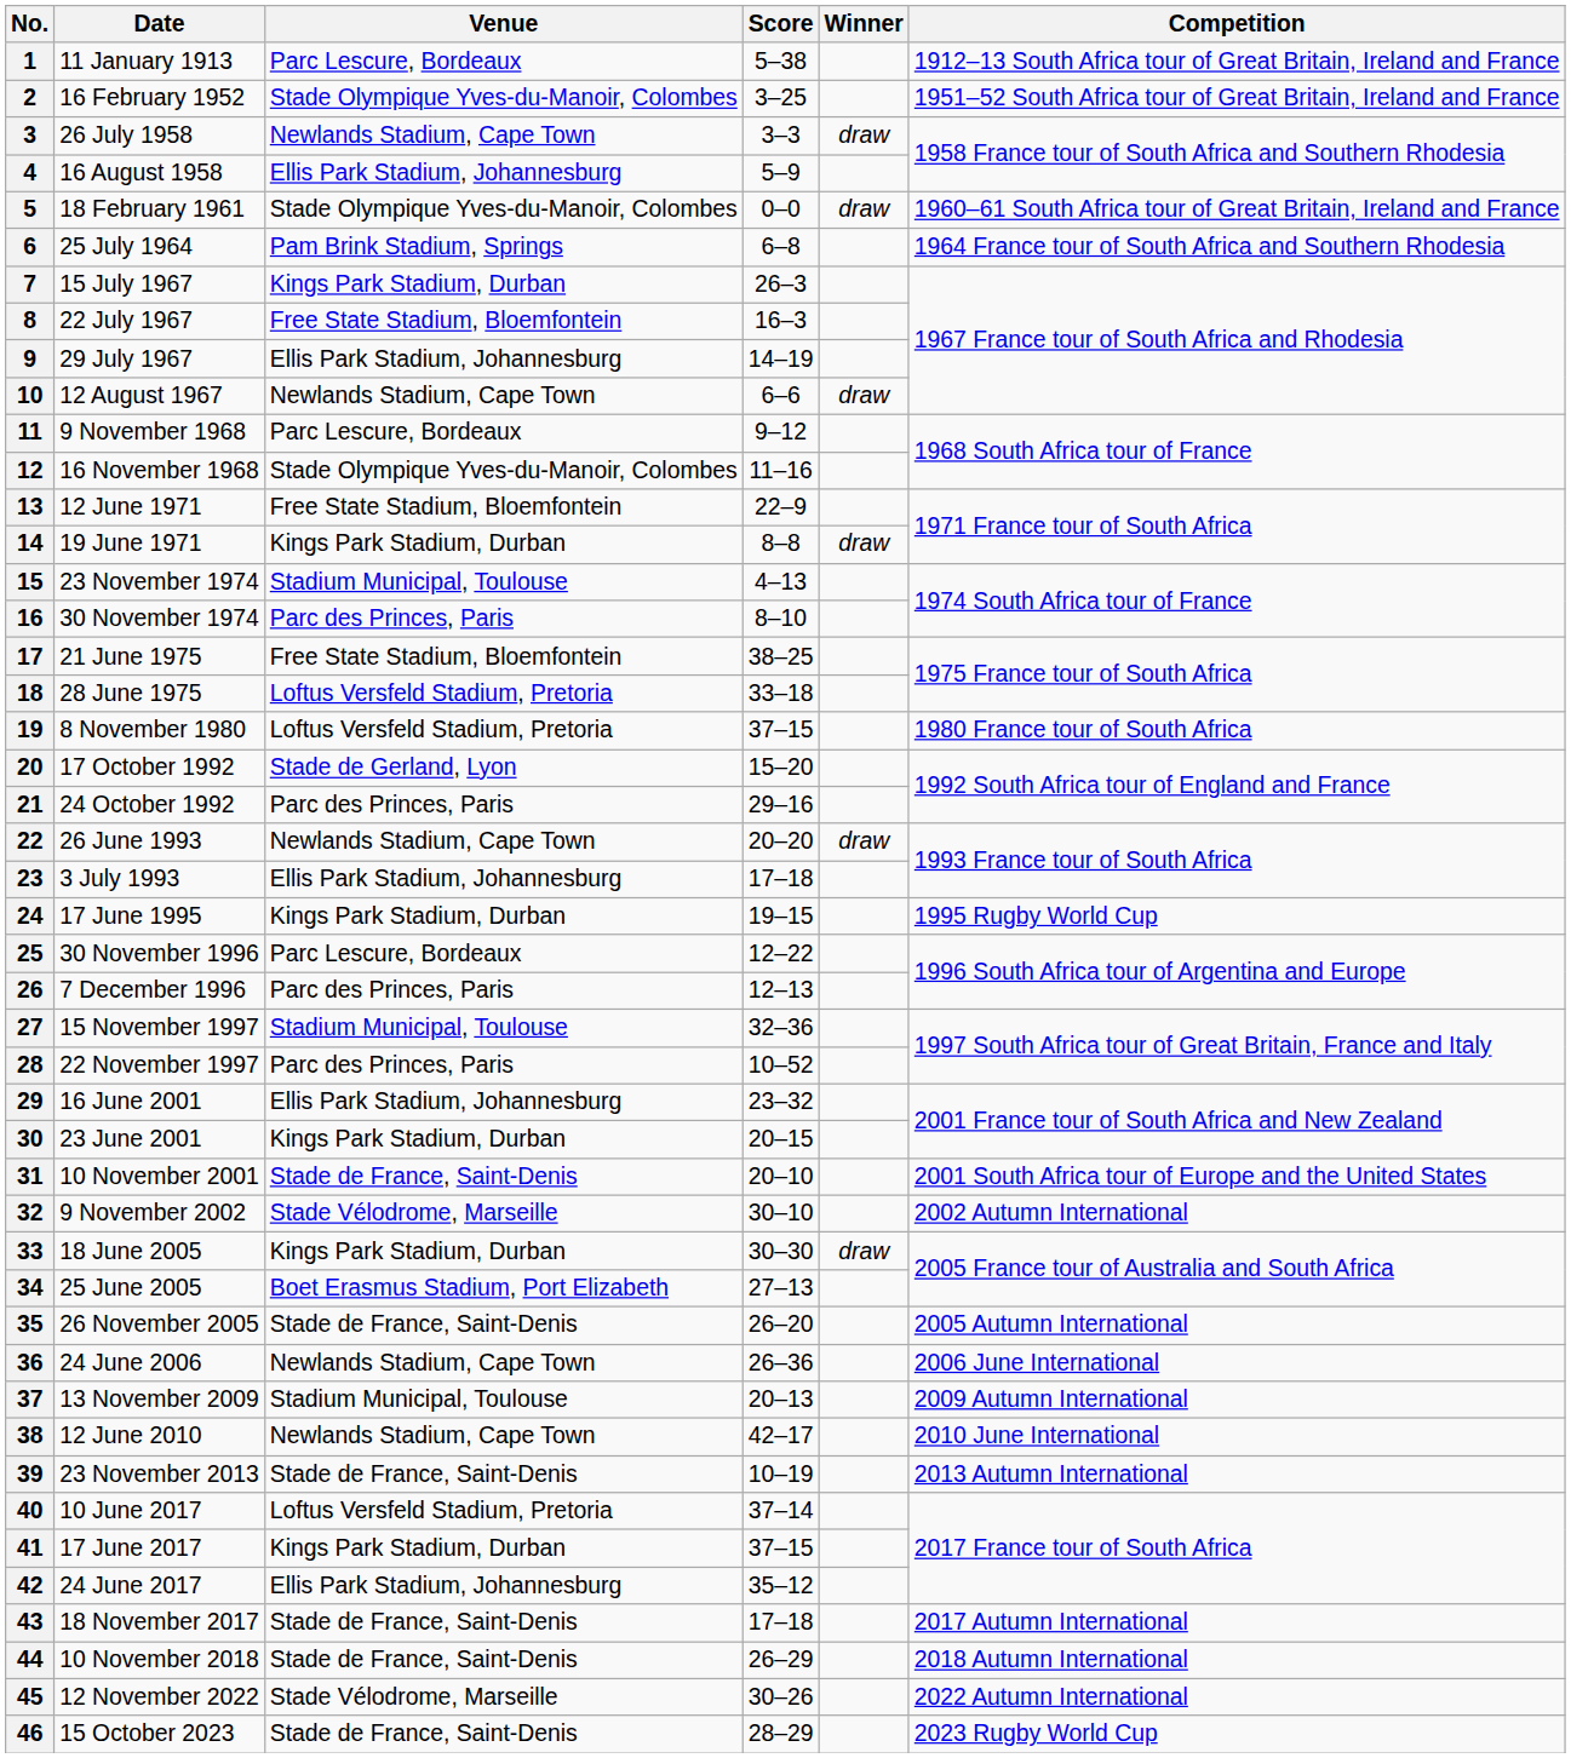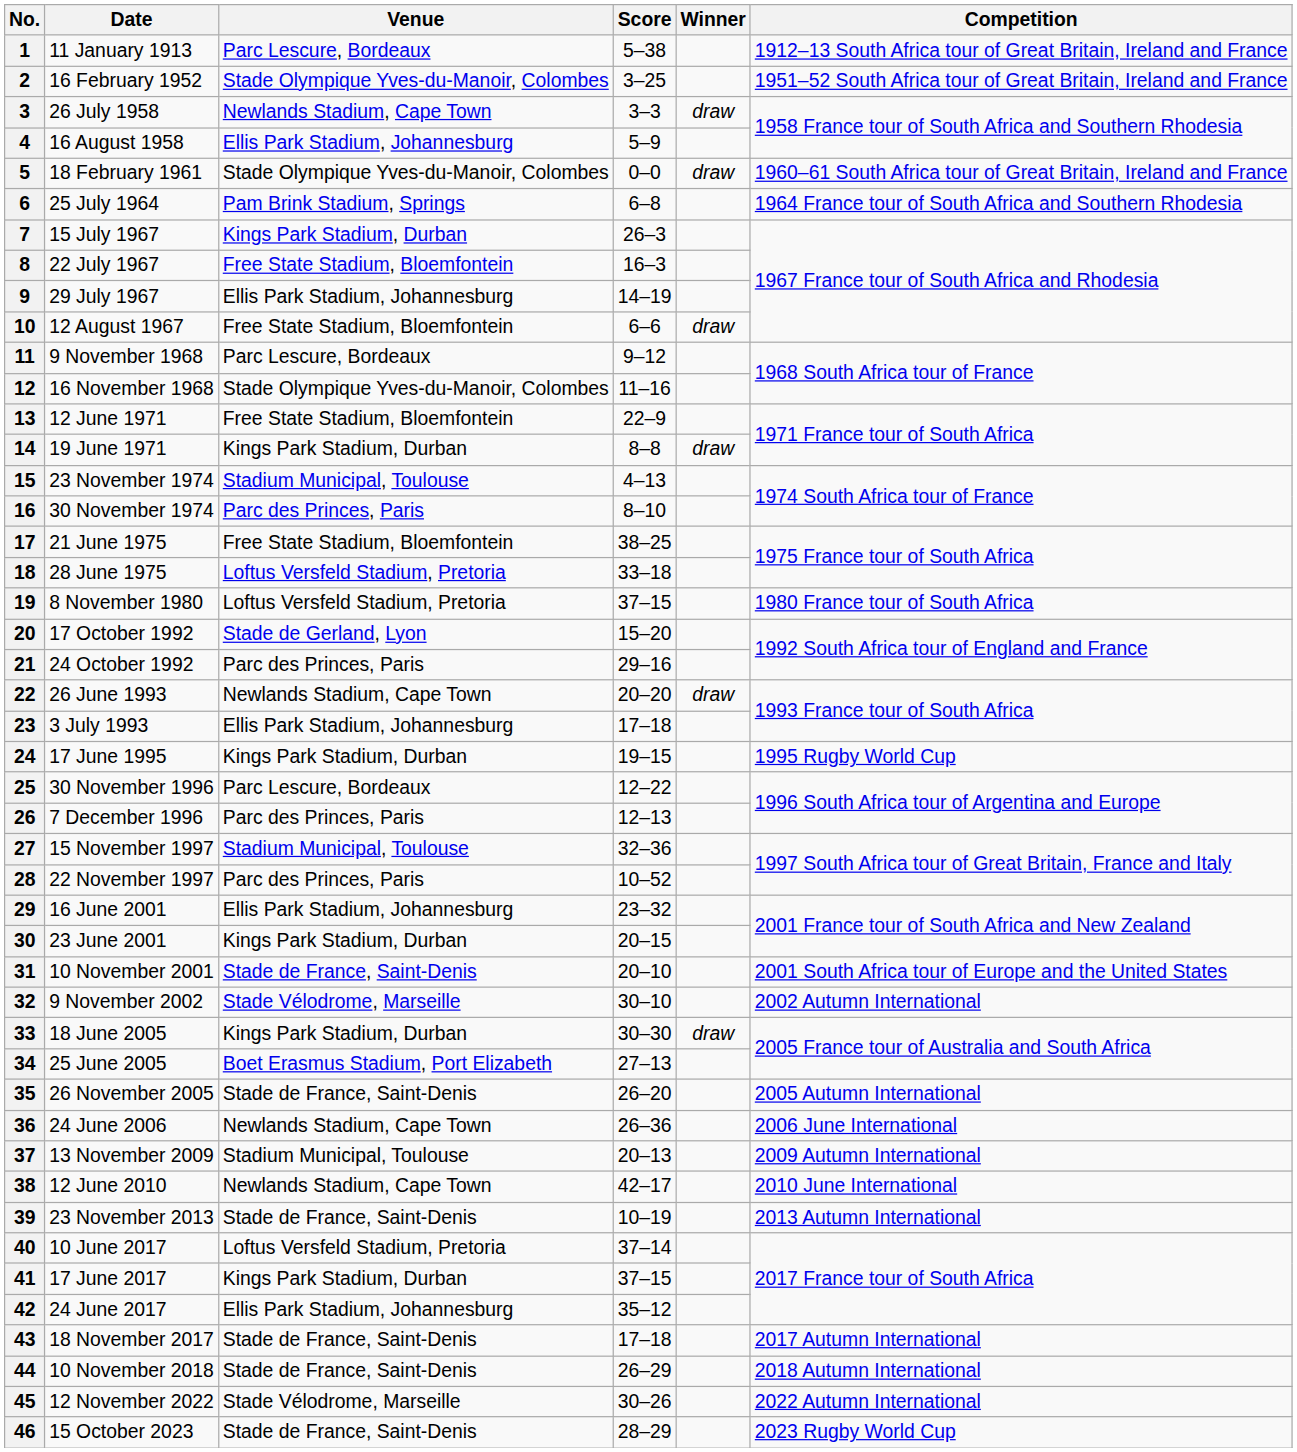 <table class="wikitable">
 <tr>
 <th>No.</th>
 <th>Date</th>
 <th>Venue</th>
 <th>Score</th>
 <th>Winner</th>
 <th>Competition</th>
 </tr>
 <tr>
 <th>1</th>
 <td>11 January 1913</td>
 <td><a href='#'>Parc Lescure</a>, <a href='#'>Bordeaux</a></td>
 <td align=center>5–38</td>
 <td></td>
 <td><a href='#'>1912–13 South Africa tour of Great Britain, Ireland and France</a></td>
 </tr>
 <tr>
 <th>2</th>
 <td>16 February 1952</td>
 <td><a href='#'>Stade Olympique Yves-du-Manoir</a>, <a href='#'>Colombes</a></td>
 <td align=center>3–25</td>
 <td></td>
 <td><a href='#'>1951–52 South Africa tour of Great Britain, Ireland and France</a></td>
 </tr>
 <tr>
 <th>3</th>
 <td>26 July 1958</td>
 <td><a href='#'>Newlands Stadium</a>, <a href='#'>Cape Town</a></td>
 <td align=center>3–3</td>
 <td align=center><em>draw</em></td>
 <td rowspan=2><a href='#'>1958 France tour of South Africa and Southern Rhodesia</a></td>
 </tr>
 <tr>
 <th>4</th>
 <td>16 August 1958</td>
 <td><a href='#'>Ellis Park Stadium</a>, <a href='#'>Johannesburg</a></td>
 <td align=center>5–9</td>
 <td></td>
 </tr>
 <tr>
 <th>5</th>
 <td>18 February 1961</td>
 <td>Stade Olympique Yves-du-Manoir, Colombes</td>
 <td align=center>0–0</td>
 <td align=center><em>draw</em></td>
 <td><a href='#'>1960–61 South Africa tour of Great Britain, Ireland and France</a></td>
 </tr>
 <tr>
 <th>6</th>
 <td>25 July 1964</td>
 <td><a href='#'>Pam Brink Stadium</a>, <a href='#'>Springs</a></td>
 <td align=center>6–8</td>
 <td></td>
 <td><a href='#'>1964 France tour of South Africa and Southern Rhodesia</a></td>
 </tr>
 <tr>
 <th>7</th>
 <td>15 July 1967</td>
 <td><a href='#'>Kings Park Stadium</a>, <a href='#'>Durban</a></td>
 <td align=center>26–3</td>
 <td></td>
 <td rowspan=4><a href='#'>1967 France tour of South Africa and Rhodesia</a></td>
 </tr>
 <tr>
 <th>8</th>
 <td>22 July 1967</td>
 <td><a href='#'>Free State Stadium</a>, <a href='#'>Bloemfontein</a></td>
 <td align=center>16–3</td>
 <td></td>
 </tr>
 <tr>
 <th>9</th>
 <td>29 July 1967</td>
 <td>Ellis Park Stadium, Johannesburg</td>
 <td align=center>14–19</td>
 <td></td>
 </tr>
 <tr>
 <th>10</th>
 <td>12 August 1967</td>
-<td>Newlands Stadium, Cape Town</td>
+<td>Free State Stadium, Bloemfontein</td>
 <td align=center>6–6</td>
 <td align=center><em>draw</em></td>
 </tr>
 <tr>
 <th>11</th>
 <td>9 November 1968</td>
 <td>Parc Lescure, Bordeaux</td>
 <td align=center>9–12</td>
 <td></td>
 <td rowspan=2><a href='#'>1968 South Africa tour of France</a></td>
 </tr>
 <tr>
 <th>12</th>
 <td>16 November 1968</td>
 <td>Stade Olympique Yves-du-Manoir, Colombes</td>
 <td align=center>11–16</td>
 <td></td>
 </tr>
 <tr>
 <th>13</th>
 <td>12 June 1971</td>
 <td>Free State Stadium, Bloemfontein</td>
 <td align=center>22–9</td>
 <td></td>
 <td rowspan=2><a href='#'>1971 France tour of South Africa</a></td>
 </tr>
 <tr>
 <th>14</th>
 <td>19 June 1971</td>
 <td>Kings Park Stadium, Durban</td>
 <td align=center>8–8</td>
 <td align=center><em>draw</em></td>
 </tr>
 <tr>
 <th>15</th>
 <td>23 November 1974</td>
 <td><a href='#'>Stadium Municipal</a>, <a href='#'>Toulouse</a></td>
 <td align=center>4–13</td>
 <td></td>
 <td rowspan=2><a href='#'>1974 South Africa tour of France</a></td>
 </tr>
 <tr>
 <th>16</th>
 <td>30 November 1974</td>
 <td><a href='#'>Parc des Princes</a>, <a href='#'>Paris</a></td>
 <td align=center>8–10</td>
 <td></td>
 </tr>
 <tr>
 <th>17</th>
 <td>21 June 1975</td>
 <td>Free State Stadium, Bloemfontein</td>
 <td align=center>38–25</td>
 <td></td>
 <td rowspan=2><a href='#'>1975 France tour of South Africa</a></td>
 </tr>
 <tr>
 <th>18</th>
 <td>28 June 1975</td>
 <td><a href='#'>Loftus Versfeld Stadium</a>, <a href='#'>Pretoria</a></td>
 <td align=center>33–18</td>
 <td></td>
 </tr>
 <tr>
 <th>19</th>
 <td>8 November 1980</td>
 <td>Loftus Versfeld Stadium, Pretoria</td>
 <td align=center>37–15</td>
 <td></td>
 <td><a href='#'>1980 France tour of South Africa</a></td>
 </tr>
 <tr>
 <th>20</th>
 <td>17 October 1992</td>
 <td><a href='#'>Stade de Gerland</a>, <a href='#'>Lyon</a></td>
 <td align=center>15–20</td>
 <td></td>
 <td rowspan=2><a href='#'>1992 South Africa tour of England and France</a></td>
 </tr>
 <tr>
 <th>21</th>
 <td>24 October 1992</td>
 <td>Parc des Princes, Paris</td>
 <td align=center>29–16</td>
 <td></td>
 </tr>
 <tr>
 <th>22</th>
 <td>26 June 1993</td>
 <td>Newlands Stadium, Cape Town</td>
 <td align=center>20–20</td>
 <td align=center><em>draw</em></td>
 <td rowspan=2><a href='#'>1993 France tour of South Africa</a></td>
 </tr>
 <tr>
 <th>23</th>
 <td>3 July 1993</td>
 <td>Ellis Park Stadium, Johannesburg</td>
 <td align=center>17–18</td>
 <td></td>
 </tr>
 <tr>
 <th>24</th>
 <td>17 June 1995</td>
 <td>Kings Park Stadium, Durban</td>
 <td align=center>19–15</td>
 <td></td>
 <td><a href='#'>1995 Rugby World Cup</a></td>
 </tr>
 <tr>
 <th>25</th>
 <td>30 November 1996</td>
 <td>Parc Lescure, Bordeaux</td>
 <td align=center>12–22</td>
 <td></td>
 <td rowspan=2><a href='#'>1996 South Africa tour of Argentina and Europe</a></td>
 </tr>
 <tr>
 <th>26</th>
 <td>7 December 1996</td>
 <td>Parc des Princes, Paris</td>
 <td align=center>12–13</td>
 <td></td>
 </tr>
 <tr>
 <th>27</th>
 <td>15 November 1997</td>
 <td><a href='#'>Stadium Municipal</a>, <a href='#'>Toulouse</a></td>
 <td align=center>32–36</td>
 <td></td>
 <td rowspan=2><a href='#'>1997 South Africa tour of Great Britain, France and Italy</a></td>
 </tr>
 <tr>
 <th>28</th>
 <td>22 November 1997</td>
 <td>Parc des Princes, Paris</td>
 <td align=center>10–52</td>
 <td></td>
 </tr>
 <tr>
 <th>29</th>
 <td>16 June 2001</td>
 <td>Ellis Park Stadium, Johannesburg</td>
 <td align=center>23–32</td>
 <td></td>
 <td rowspan=2><a href='#'>2001 France tour of South Africa and New Zealand</a></td>
 </tr>
 <tr>
 <th>30</th>
 <td>23 June 2001</td>
 <td>Kings Park Stadium, Durban</td>
 <td align=center>20–15</td>
 <td></td>
 </tr>
 <tr>
 <th>31</th>
 <td>10 November 2001</td>
 <td><a href='#'>Stade de France</a>, <a href='#'>Saint-Denis</a></td>
 <td align=center>20–10</td>
 <td></td>
 <td><a href='#'>2001 South Africa tour of Europe and the United States</a></td>
 </tr>
 <tr>
 <th>32</th>
 <td>9 November 2002</td>
 <td><a href='#'>Stade Vélodrome</a>, <a href='#'>Marseille</a></td>
 <td align=center>30–10</td>
 <td></td>
 <td><a href='#'>2002 Autumn International</a></td>
 </tr>
 <tr>
 <th>33</th>
 <td>18 June 2005</td>
 <td>Kings Park Stadium, Durban</td>
 <td align=center>30–30</td>
 <td align=center><em>draw</em></td>
 <td rowspan=2><a href='#'>2005 France tour of Australia and South Africa</a></td>
 </tr>
 <tr>
 <th>34</th>
 <td>25 June 2005</td>
 <td><a href='#'>Boet Erasmus Stadium</a>, <a href='#'>Port Elizabeth</a></td>
 <td align=center>27–13</td>
 <td></td>
 </tr>
 <tr>
 <th>35</th>
 <td>26 November 2005</td>
 <td>Stade de France, Saint-Denis</td>
 <td align=center>26–20</td>
 <td></td>
 <td><a href='#'>2005 Autumn International</a></td>
 </tr>
 <tr>
 <th>36</th>
 <td>24 June 2006</td>
 <td>Newlands Stadium, Cape Town</td>
 <td align=center>26–36</td>
 <td></td>
 <td><a href='#'>2006 June International</a></td>
 </tr>
 <tr>
 <th>37</th>
 <td>13 November 2009</td>
 <td>Stadium Municipal, Toulouse</td>
 <td align=center>20–13</td>
 <td></td>
 <td><a href='#'>2009 Autumn International</a></td>
 </tr>
 <tr>
 <th>38</th>
 <td>12 June 2010</td>
 <td>Newlands Stadium, Cape Town</td>
 <td align=center>42–17</td>
 <td></td>
 <td><a href='#'>2010 June International</a></td>
 </tr>
 <tr>
 <th>39</th>
 <td>23 November 2013</td>
 <td>Stade de France, Saint-Denis</td>
 <td align=center>10–19</td>
 <td></td>
 <td><a href='#'>2013 Autumn International</a></td>
 </tr>
 <tr>
 <th>40</th>
 <td>10 June 2017</td>
 <td>Loftus Versfeld Stadium, Pretoria</td>
 <td align=center>37–14</td>
 <td></td>
 <td rowspan=3><a href='#'>2017 France tour of South Africa</a></td>
 </tr>
 <tr>
 <th>41</th>
 <td>17 June 2017</td>
 <td>Kings Park Stadium, Durban</td>
 <td align=center>37–15</td>
 <td></td>
 </tr>
 <tr>
 <th>42</th>
 <td>24 June 2017</td>
 <td>Ellis Park Stadium, Johannesburg</td>
 <td align=center>35–12</td>
 <td></td>
 </tr>
 <tr>
 <th>43</th>
 <td>18 November 2017</td>
 <td>Stade de France, Saint-Denis</td>
 <td align=center>17–18</td>
 <td></td>
 <td><a href='#'>2017 Autumn International</a></td>
 </tr>
 <tr>
 <th>44</th>
 <td>10 November 2018</td>
 <td>Stade de France, Saint-Denis</td>
 <td align=center>26–29</td>
 <td></td>
 <td><a href='#'>2018 Autumn International</a></td>
 </tr>
 <tr>
 <th>45</th>
 <td>12 November 2022</td>
 <td>Stade Vélodrome, Marseille</td>
 <td align=center>30–26</td>
 <td></td>
 <td><a href='#'>2022 Autumn International</a></td>
 </tr>
 <tr>
 <th>46</th>
 <td>15 October 2023</td>
 <td>Stade de France, Saint-Denis</td>
 <td align=center>28–29</td>
 <td></td>
 <td><a href='#'>2023 Rugby World Cup</a></td>
 </tr>
 </table>
